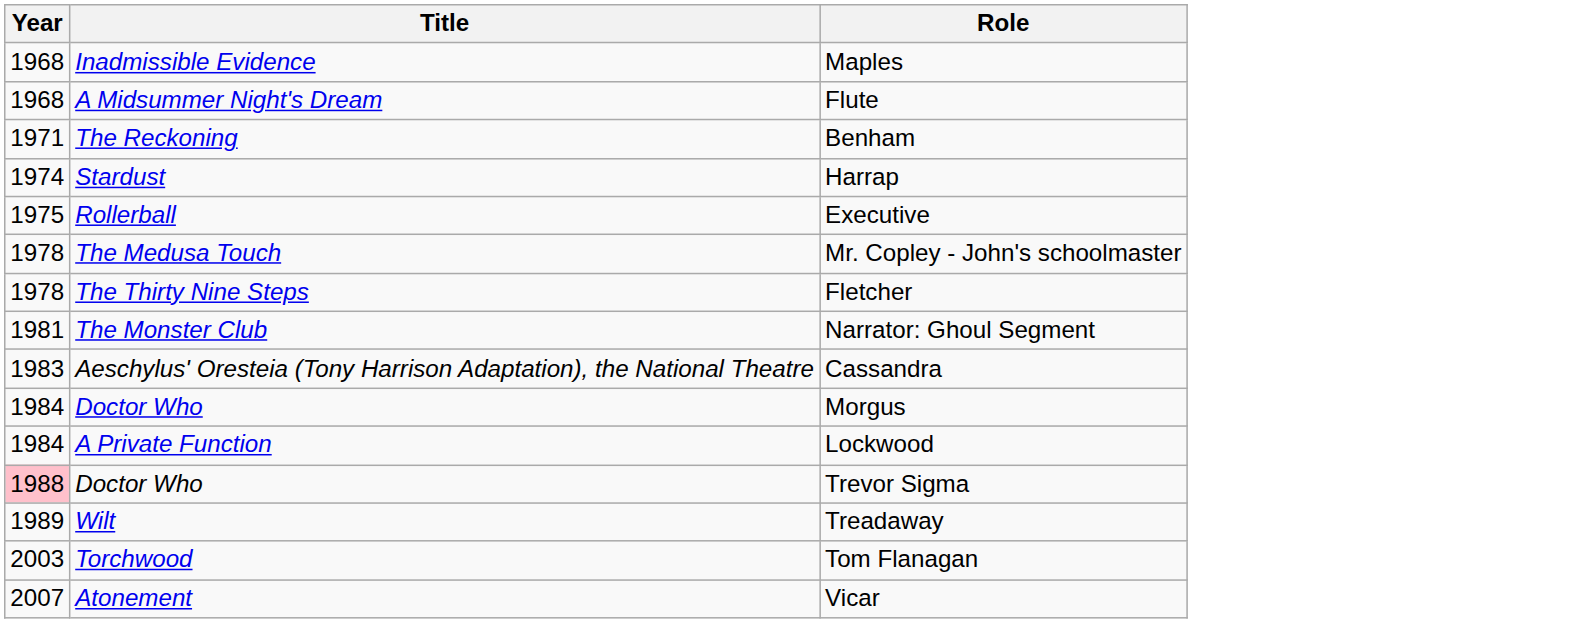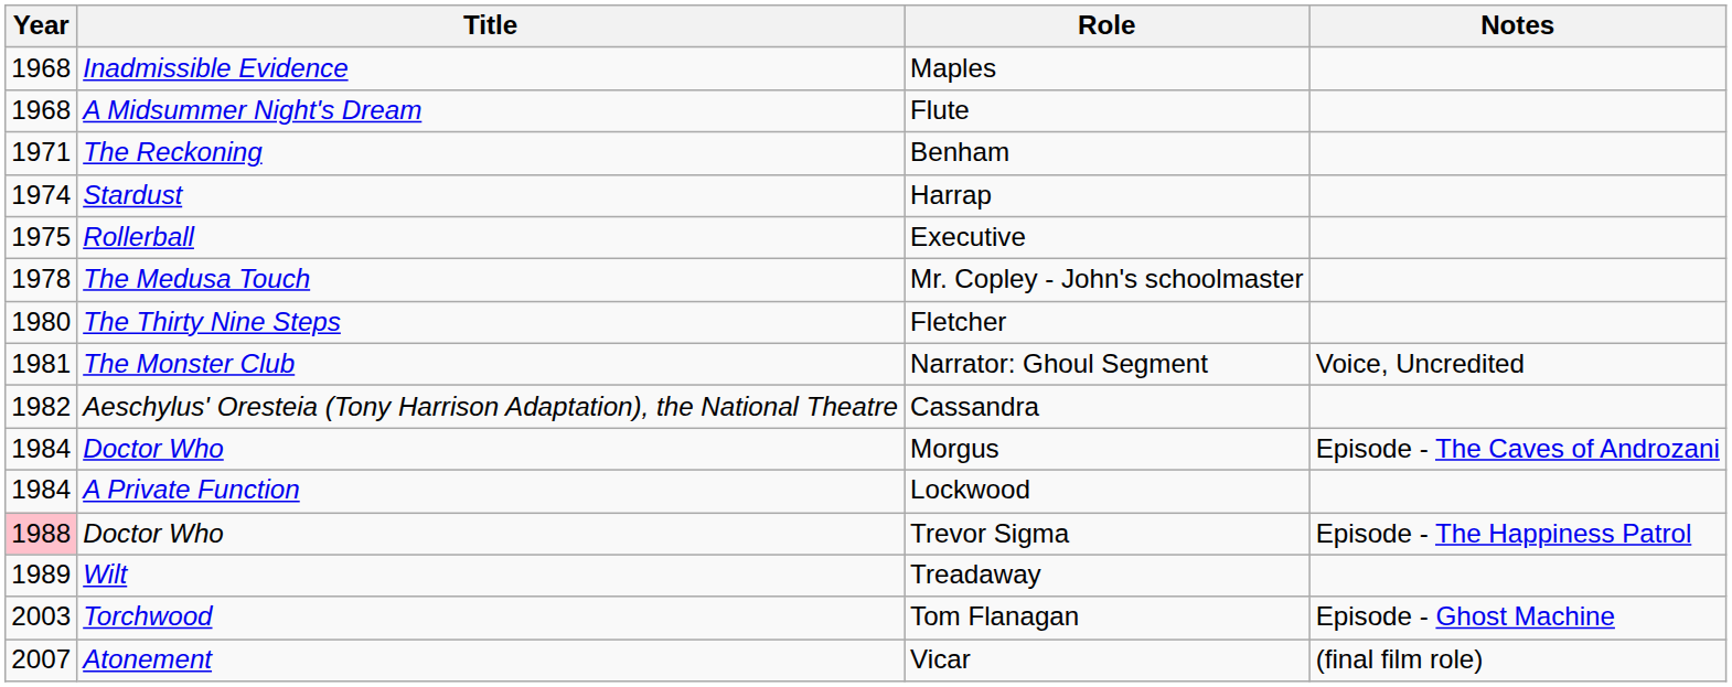 <table class="wikitable">
 <tr>
 <th>Year</th>
 <th>Title</th>
 <th>Role</th>
+<th>Notes</th>
 </tr>
 <tr>
 <td>1968</td>
 <td><em><a href='#'>Inadmissible Evidence</a></em></td>
 <td>Maples</td>
+<td></td>
 </tr>
 <tr>
 <td>1968</td>
 <td><em><a href='#'>A Midsummer Night's Dream</a></em></td>
 <td>Flute</td>
+<td></td>
 </tr>
 <tr>
 <td>1971</td>
 <td><em><a href='#'>The Reckoning</a></em></td>
 <td>Benham</td>
+<td></td>
 </tr>
 <tr>
 <td>1974</td>
 <td><em><a href='#'>Stardust</a></em></td>
 <td>Harrap</td>
+<td></td>
 </tr>
 <tr>
 <td>1975</td>
 <td><em><a href='#'>Rollerball</a></em></td>
 <td>Executive</td>
+<td></td>
 </tr>
 <tr>
 <td>1978</td>
 <td><em><a href='#'>The Medusa Touch</a></em></td>
 <td>Mr. Copley - John's schoolmaster</td>
+<td></td>
 </tr>
 <tr>
-<td>1978</td>
+<td>1980</td>
 <td><em><a href='#'>The Thirty Nine Steps</a></em></td>
 <td>Fletcher</td>
+<td></td>
 </tr>
 <tr>
 <td>1981</td>
 <td><em><a href='#'>The Monster Club</a></em></td>
 <td>Narrator: Ghoul Segment</td>
+<td>Voice, Uncredited</td>
 </tr>
 <tr>
-<td>1983</td>
+<td>1982</td>
 <td><em>Aeschylus' Oresteia (Tony Harrison Adaptation), the National Theatre</em></td>
 <td>Cassandra</td>
+<td></td>
 </tr>
 <tr>
 <td>1984</td>
 <td><em><a href='#'>Doctor Who</a></em></td>
 <td>Morgus</td>
+<td>Episode - <a href='#'>The Caves of Androzani</a></td>
 </tr>
 <tr>
 <td>1984</td>
 <td><em><a href='#'>A Private Function</a></em></td>
 <td>Lockwood</td>
+<td></td>
 </tr>
 <tr>
 <td style="background: pink;">1988</td>
 <td><em>Doctor Who</em></td>
 <td>Trevor Sigma</td>
+<td>Episode - <a href='#'>The Happiness Patrol</a></td>
 </tr>
 <tr>
 <td>1989</td>
 <td><em><a href='#'>Wilt</a></em></td>
 <td>Treadaway</td>
+<td></td>
 </tr>
 <tr>
 <td>2003</td>
 <td><em><a href='#'>Torchwood</a></em></td>
 <td>Tom Flanagan</td>
+<td>Episode - <a href='#'>Ghost Machine</a></td>
 </tr>
 <tr>
 <td>2007</td>
 <td><em><a href='#'>Atonement</a></em></td>
 <td>Vicar</td>
+<td>(final film role)</td>
 </tr>
 </table>
